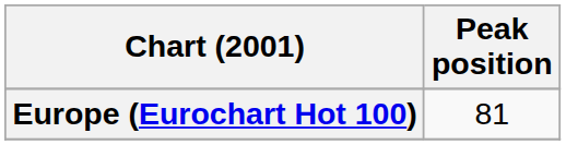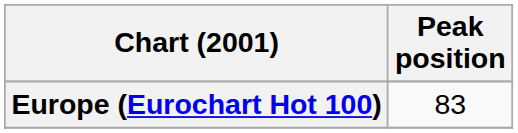 <table class="wikitable sortable plainrowheaders" style="text-align:center">
 <tr>
 <th>Chart (2001)</th>
 <th>Peak<br>position</th>
 </tr>
 <tr>
 </tr>
 <tr>
 <th scope="row">Europe (<a href='#'>Eurochart Hot 100</a>)</th>
-<td>81</td>
+<td>83</td>
 </tr>
 <tr>
 </tr>
 <tr>
 </tr>
 <tr>
 </tr>
 <tr>
 </tr>
 <tr>
 </tr>
 <tr>
 </tr>
 <tr>
 </tr>
 <tr>
 </tr>
 <tr>
 </tr>
 </table>
